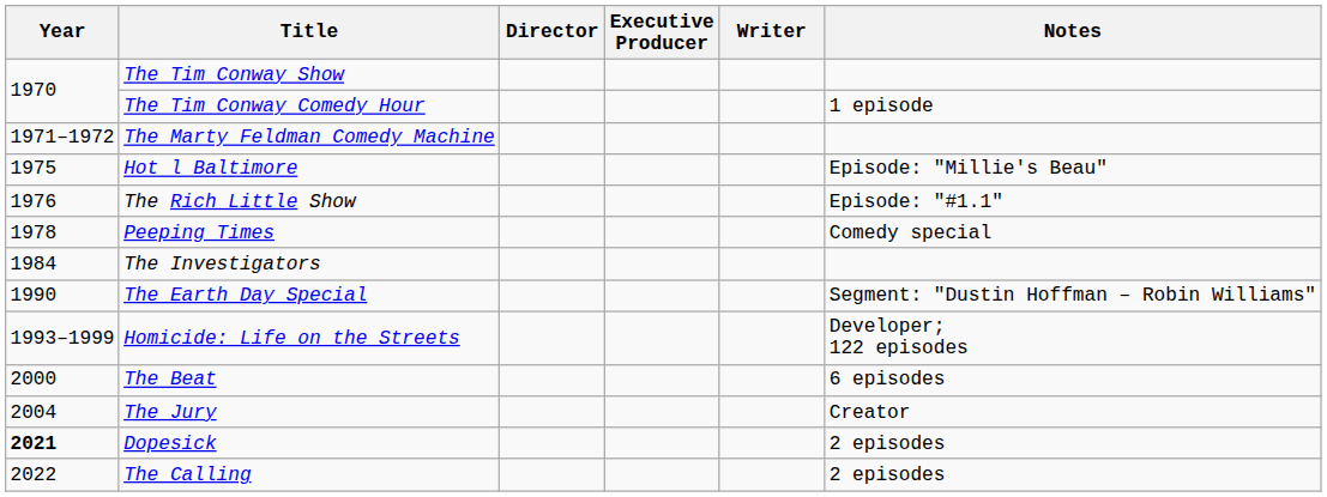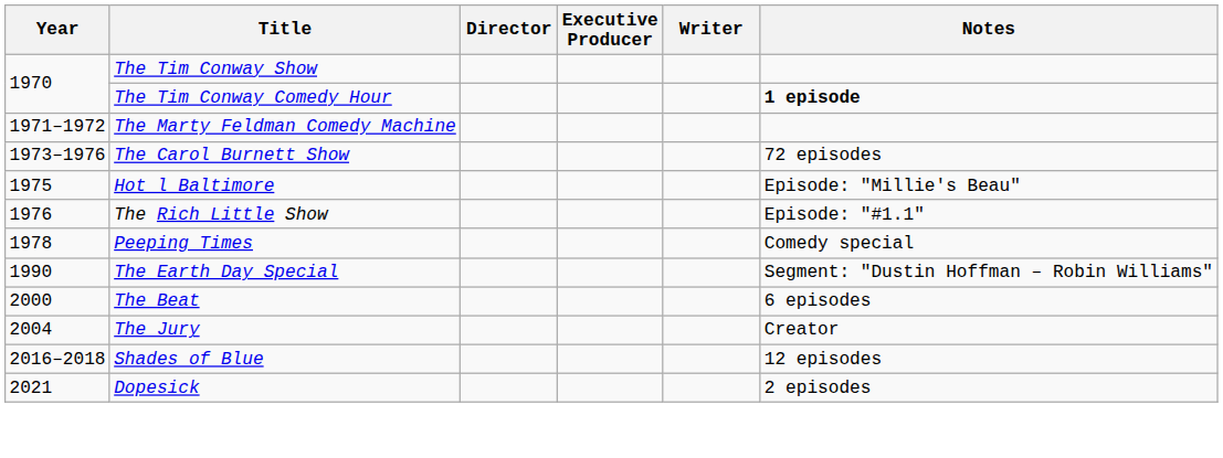 <table class="wikitable plainrowheaders">
 <tr>
 <th>Year</th>
 <th>Title</th>
 <th width="65">Director</th>
 <th width="65">Executive<br>Producer</th>
 <th width="65">Writer</th>
 <th>Notes</th>
 </tr>
 <tr>
 <td rowspan=2>1970</td>
 <td><em><a href='#'>The Tim Conway Show</a></em></td>
 <td></td>
 <td></td>
 <td></td>
 <td></td>
 </tr>
 <tr>
 <td><em><a href='#'>The Tim Conway Comedy Hour</a></em></td>
 <td></td>
 <td></td>
 <td></td>
-<td>1 episode</td>
+<td><strong>1 episode</strong></td>
 </tr>
 <tr>
 <td>1971–1972</td>
 <td><em><a href='#'>The Marty Feldman Comedy Machine</a></em></td>
 <td></td>
 <td></td>
 <td></td>
 <td></td>
+</tr>
+<tr>
+<td>1973–1976</td>
+<td><em><a href='#'>The Carol Burnett Show</a></em></td>
+<td></td>
+<td></td>
+<td></td>
+<td>72 episodes</td>
 </tr>
 <tr>
 <td>1975</td>
 <td><em><a href='#'>Hot l Baltimore</a></em></td>
 <td></td>
 <td></td>
 <td></td>
 <td>Episode: "Millie's Beau"</td>
 </tr>
 <tr>
 <td>1976</td>
 <td><em>The <a href='#'>Rich Little</a> Show</em></td>
 <td></td>
 <td></td>
 <td></td>
 <td>Episode: "#1.1"</td>
 </tr>
 <tr>
 <td>1978</td>
 <td><em><a href='#'>Peeping Times</a></em></td>
 <td></td>
 <td></td>
 <td></td>
 <td>Comedy special</td>
 </tr>
 <tr>
-<td>1984</td>
-<td><em>The Investigators</em></td>
-<td></td>
-<td></td>
-<td></td>
-<td></td>
-</tr>
-<tr>
 <td>1990</td>
 <td><em><a href='#'>The Earth Day Special</a></em></td>
 <td></td>
 <td></td>
 <td></td>
 <td>Segment: "Dustin Hoffman – Robin Williams"</td>
-</tr>
-<tr>
-<td>1993–1999</td>
-<td><em><a href='#'>Homicide: Life on the Streets</a></em></td>
-<td></td>
-<td></td>
-<td></td>
-<td>Developer;<br>122 episodes</td>
 </tr>
 <tr>
 <td>2000</td>
 <td><em><a href='#'>The Beat</a></em></td>
 <td></td>
 <td></td>
 <td></td>
 <td>6 episodes</td>
 </tr>
 <tr>
 <td>2004</td>
 <td><em><a href='#'>The Jury</a></em></td>
 <td></td>
 <td></td>
 <td></td>
 <td>Creator</td>
 </tr>
 <tr>
-<td><strong>2021</strong></td>
+<td>2016–2018</td>
+<td><em><a href='#'>Shades of Blue</a></em></td>
+<td></td>
+<td></td>
+<td></td>
+<td>12 episodes</td>
+</tr>
+<tr>
+<td>2021</td>
 <td><em><a href='#'>Dopesick</a></em></td>
 <td></td>
 <td></td>
 <td></td>
 <td>2 episodes</td>
 </tr>
-<tr>
-<td>2022</td>
-<td><em><a href='#'>The Calling</a></em></td>
-<td></td>
-<td></td>
-<td></td>
-<td>2 episodes</td>
-</tr>
 </table>
